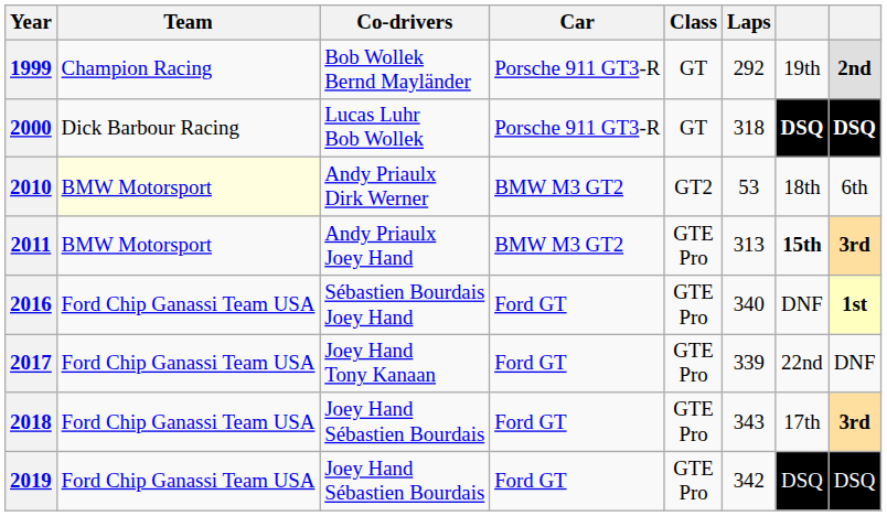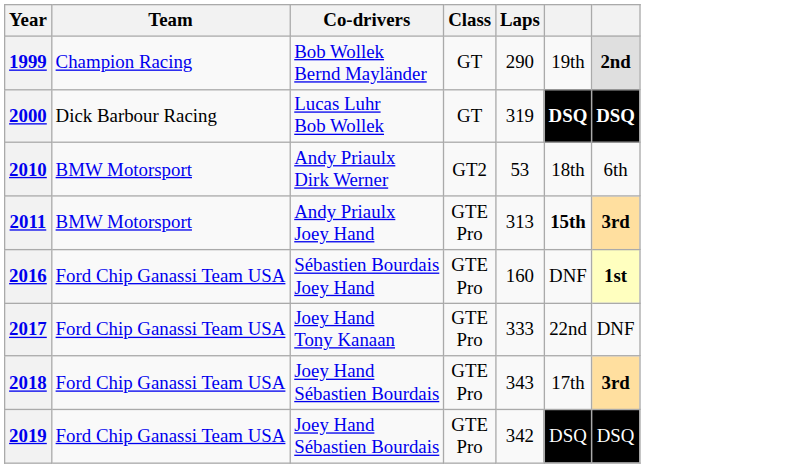 <table class="wikitable" style="text-align:center; font-size:90%">
 <tr>
 <th>Year</th>
 <th>Team</th>
 <th>Co-drivers</th>
-<th>Car</th>
 <th>Class</th>
 <th>Laps</th>
 <th></th>
 <th></th>
 </tr>
 <tr>
 <th><a href='#'>1999</a></th>
 <td align="left"> <a href='#'>Champion Racing</a></td>
 <td align="left"> <a href='#'>Bob Wollek</a><br> <a href='#'>Bernd Mayländer</a></td>
-<td align="left"><a href='#'>Porsche 911 GT3</a>-R</td>
 <td>GT</td>
-<td>292</td>
+<td>290</td>
 <td>19th</td>
 <td style="background:#DFDFDF;"><strong>2nd</strong></td>
 </tr>
 <tr>
 <th><a href='#'>2000</a></th>
 <td align="left"> Dick Barbour Racing</td>
 <td align="left"> <a href='#'>Lucas Luhr</a><br> <a href='#'>Bob Wollek</a></td>
-<td align="left"><a href='#'>Porsche 911 GT3</a>-R</td>
 <td>GT</td>
-<td>318</td>
+<td>319</td>
 <td style="background:#000000; color:#ffffff"><strong><span>DSQ</span></strong></td>
 <td style="background:#000000; color:#ffffff"><strong><span>DSQ</span></strong></td>
 </tr>
 <tr>
 <th><a href='#'>2010</a></th>
-<td align="left" style="background: lightyellow;"> <a href='#'>BMW Motorsport</a></td>
+<td align="left"> <a href='#'>BMW Motorsport</a></td>
 <td align="left"> <a href='#'>Andy Priaulx</a><br> <a href='#'>Dirk Werner</a></td>
-<td align="left"><a href='#'>BMW M3 GT2</a></td>
 <td>GT2</td>
 <td>53</td>
 <td>18th</td>
 <td>6th</td>
 </tr>
 <tr>
 <th><a href='#'>2011</a></th>
 <td align="left"> <a href='#'>BMW Motorsport</a></td>
 <td align="left"> <a href='#'>Andy Priaulx</a><br> <a href='#'>Joey Hand</a></td>
-<td align="left"><a href='#'>BMW M3 GT2</a></td>
 <td>GTE<br>Pro</td>
 <td>313</td>
 <td><strong>15th</strong></td>
 <td style="background:#FFDF9F;"><strong>3rd</strong></td>
 </tr>
 <tr>
 <th><a href='#'>2016</a></th>
 <td align="left"> <a href='#'>Ford Chip Ganassi Team USA</a></td>
 <td align="left"> <a href='#'>Sébastien Bourdais</a><br> <a href='#'>Joey Hand</a></td>
-<td align="left"><a href='#'>Ford GT</a></td>
 <td>GTE<br>Pro</td>
-<td>340</td>
+<td>160</td>
 <td>DNF</td>
 <td style="background:#FFFFBF;"><strong>1st</strong></td>
 </tr>
 <tr>
 <th><a href='#'>2017</a></th>
 <td align="left"> <a href='#'>Ford Chip Ganassi Team USA</a></td>
 <td align="left"> <a href='#'>Joey Hand</a><br> <a href='#'>Tony Kanaan</a></td>
-<td align="left"><a href='#'>Ford GT</a></td>
 <td>GTE<br>Pro</td>
-<td>339</td>
+<td>333</td>
 <td>22nd</td>
 <td>DNF</td>
 </tr>
 <tr>
 <th><a href='#'>2018</a></th>
 <td align="left"> <a href='#'>Ford Chip Ganassi Team USA</a></td>
 <td align="left"> <a href='#'>Joey Hand</a><br> <a href='#'>Sébastien Bourdais</a></td>
-<td align="left"><a href='#'>Ford GT</a></td>
 <td>GTE<br>Pro</td>
 <td>343</td>
 <td>17th</td>
 <td style="background:#FFDF9F;"><strong>3rd</strong></td>
 </tr>
 <tr>
 <th><a href='#'>2019</a></th>
 <td align="left"> <a href='#'>Ford Chip Ganassi Team USA</a></td>
 <td align="left"> <a href='#'>Joey Hand</a><br> <a href='#'>Sébastien Bourdais</a></td>
-<td align="left"><a href='#'>Ford GT</a></td>
 <td>GTE<br>Pro</td>
 <td>342</td>
 <td style="background:#000000; color:white">DSQ</td>
 <td style="background:#000000; color:white">DSQ</td>
 </tr>
 </table>
